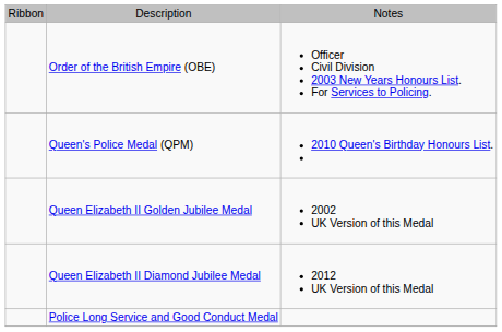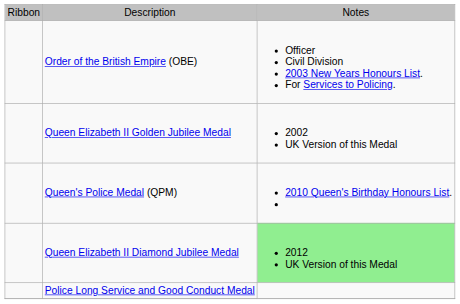 <table class="wikitable" style="margin:1em auto;">
 <tr style="background:silver;" align="center">
 <td>Ribbon</td>
 <td>Description</td>
 <td>Notes</td>
 </tr>
 <tr>
 <td></td>
 <td><a href='#'>Order of the British Empire</a> (OBE)</td>
 <td><br><ul><li>Officer</li><li>Civil Division</li><li><a href='#'>2003 New Years Honours List</a>.</li><li>For <a href='#'>Services to Policing</a>.</li></ul></td>
 </tr>
 <tr>
 <td></td>
+<td><a href='#'>Queen Elizabeth II Golden Jubilee Medal</a></td>
+<td><br><ul><li>2002</li><li>UK Version of this Medal</li></ul></td>
+</tr>
+<tr>
+<td></td>
 <td><a href='#'>Queen's Police Medal</a> (QPM)</td>
 <td><br><ul><li><a href='#'>2010 Queen's Birthday Honours List</a>.</li><li></li></ul></td>
 </tr>
 <tr>
 <td></td>
-<td><a href='#'>Queen Elizabeth II Golden Jubilee Medal</a></td>
-<td><br><ul><li>2002</li><li>UK Version of this Medal</li></ul></td>
-</tr>
-<tr>
-<td></td>
 <td><a href='#'>Queen Elizabeth II Diamond Jubilee Medal</a></td>
-<td><br><ul><li>2012</li><li>UK Version of this Medal</li></ul></td>
+<td style="background: lightgreen;"><br><ul><li>2012</li><li>UK Version of this Medal</li></ul></td>
 </tr>
 <tr>
 <td></td>
 <td><a href='#'>Police Long Service and Good Conduct Medal</a></td>
 <td></td>
 </tr>
 <tr>
 </tr>
 </table>
